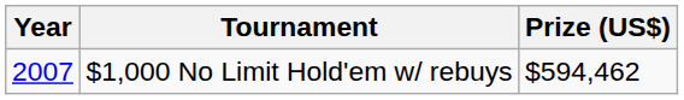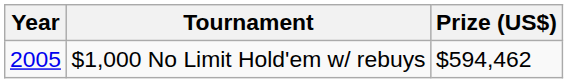 <table class="wikitable">
 <tr>
 <th>Year</th>
 <th>Tournament</th>
 <th>Prize (US$)</th>
 </tr>
 <tr>
-<td><a href='#'>2007</a></td>
+<td><a href='#'>2005</a></td>
 <td>$1,000 No Limit Hold'em w/ rebuys</td>
 <td>$594,462</td>
 </tr>
 </table>
